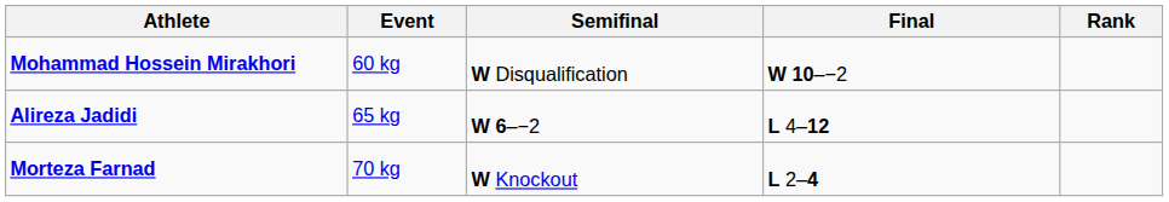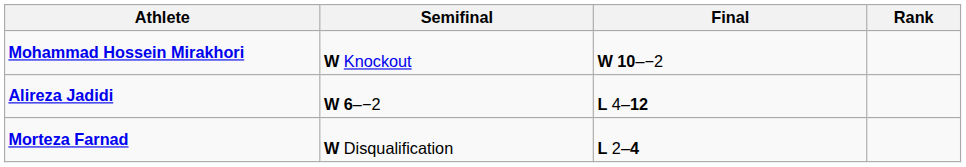 <table class="wikitable" width="67%" style="text-align:left; font-size:90%">
 <tr>
 <th width="15%">Athlete</th>
-<th width="5%">Event</th>
 <th width="13%">Semifinal</th>
 <th width="13%">Final</th>
 <th width="4%">Rank</th>
 </tr>
 <tr>
 <td><strong><a href='#'>Mohammad Hossein Mirakhori</a></strong></td>
-<td><a href='#'>60 kg</a></td>
-<td><br><strong>W</strong> Disqualification</td>
+<td><br><strong>W</strong> <a href='#'>Knockout</a></td>
 <td><br><strong>W</strong> <strong>10</strong>–−2</td>
 <td align=center></td>
 </tr>
 <tr>
 <td><strong><a href='#'>Alireza Jadidi</a></strong></td>
-<td><a href='#'>65 kg</a></td>
 <td><br><strong>W</strong> <strong>6</strong>–−2</td>
 <td><br><strong>L</strong> 4–<strong>12</strong></td>
 <td align=center></td>
 </tr>
 <tr>
 <td><strong><a href='#'>Morteza Farnad</a></strong></td>
-<td><a href='#'>70 kg</a></td>
-<td><br><strong>W</strong> <a href='#'>Knockout</a></td>
+<td><br><strong>W</strong> Disqualification</td>
 <td><br><strong>L</strong> 2–<strong>4</strong></td>
 <td align=center></td>
 </tr>
 </table>
